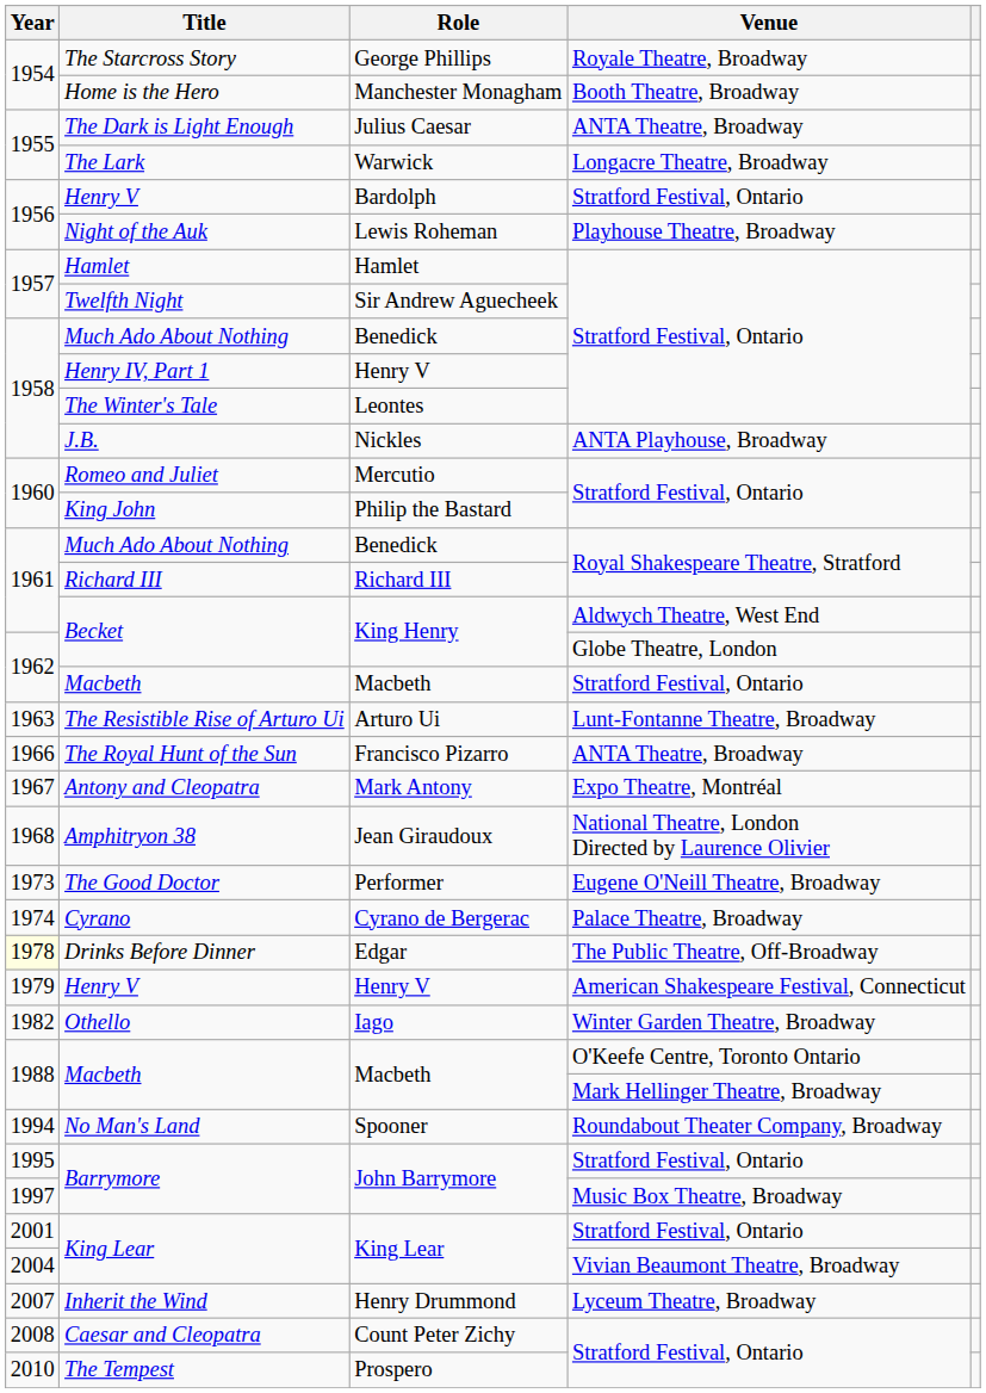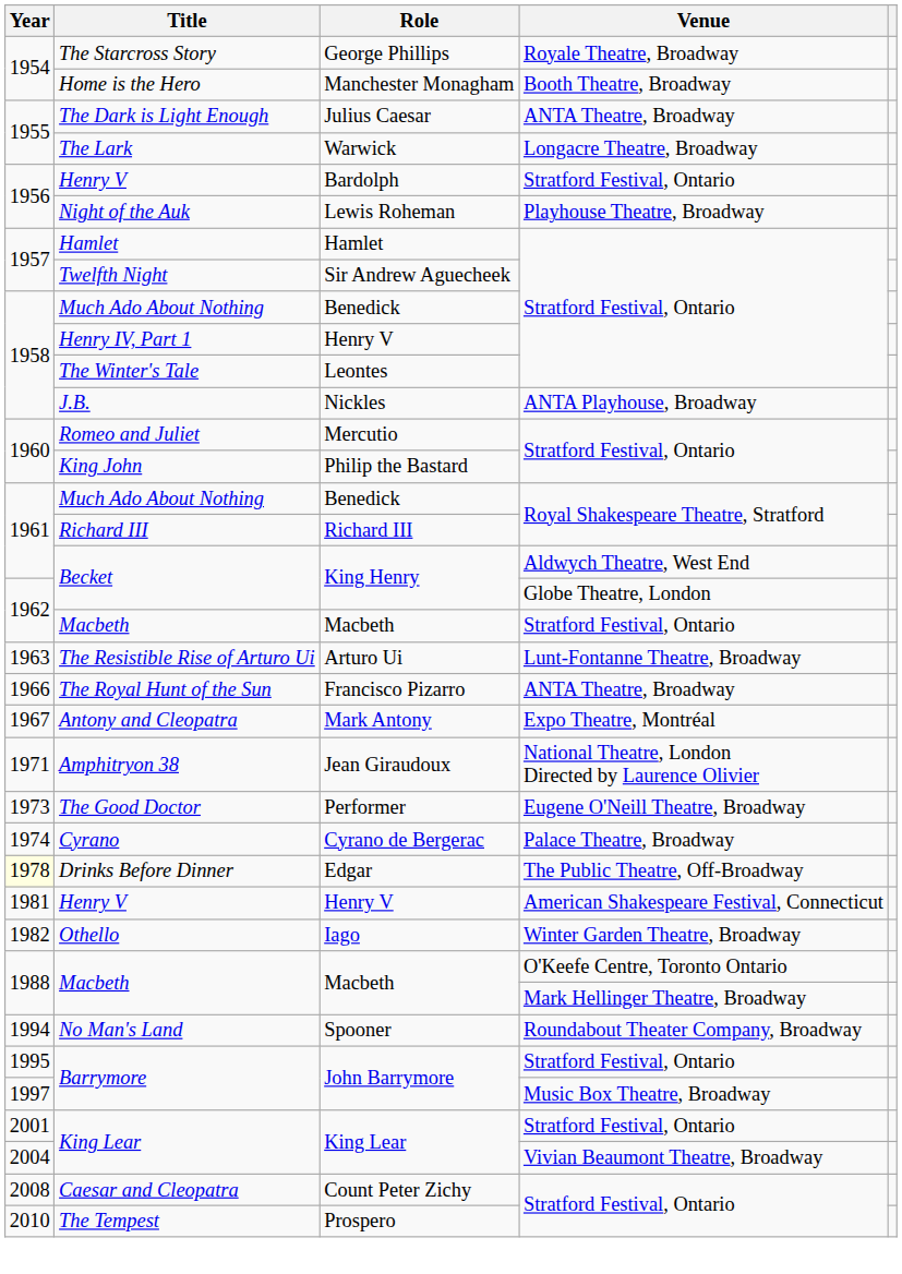 <table class="wikitable plainrowheaders sortable" style="margin-right: 0;">
 <tr>
 <th scope="col">Year</th>
 <th scope="col">Title</th>
 <th scope="col">Role</th>
 <th scope="col">Venue</th>
 <th scope="col" class="unsortable"></th>
 </tr>
 <tr>
 <td rowspan=2>1954</td>
 <td data-sort-value="Starcross Story, The"><em>The Starcross Story</em></td>
 <td>George Phillips</td>
 <td><a href='#'>Royale Theatre</a>, Broadway</td>
 <td style="text-align: center;"></td>
 </tr>
 <tr>
 <td><em>Home is the Hero</em></td>
 <td>Manchester Monagham</td>
 <td><a href='#'>Booth Theatre</a>, Broadway</td>
 <td style="text-align: center;"></td>
 </tr>
 <tr>
 <td rowspan=2>1955</td>
 <td data-sort-value="Dark is Light Enough, The"><em><a href='#'>The Dark is Light Enough</a></em></td>
 <td>Julius Caesar</td>
 <td><a href='#'>ANTA Theatre</a>, Broadway</td>
 </tr>
 <tr>
 <td data-sort-value="Lark, The"><em><a href='#'>The Lark</a></em></td>
 <td>Warwick</td>
 <td><a href='#'>Longacre Theatre</a>, Broadway</td>
 <td style="text-align: center;"></td>
 </tr>
 <tr>
 <td rowspan=2>1956</td>
 <td><em><a href='#'>Henry V</a></em></td>
 <td>Bardolph</td>
 <td><a href='#'>Stratford Festival</a>, Ontario</td>
 <td style="text-align: center;"></td>
 </tr>
 <tr>
 <td><em><a href='#'>Night of the Auk</a></em></td>
 <td>Lewis Roheman</td>
 <td><a href='#'>Playhouse Theatre</a>, Broadway</td>
 <td style="text-align: center;"></td>
 </tr>
 <tr>
 <td rowspan=2>1957</td>
 <td><em><a href='#'>Hamlet</a></em></td>
 <td>Hamlet</td>
 <td rowspan=5><a href='#'>Stratford Festival</a>, Ontario</td>
 <td style="text-align: center;"></td>
 </tr>
 <tr>
 <td><em><a href='#'>Twelfth Night</a></em></td>
 <td>Sir Andrew Aguecheek</td>
 <td style="text-align: center;"></td>
 </tr>
 <tr>
 <td rowspan=4>1958</td>
 <td><em><a href='#'>Much Ado About Nothing</a></em></td>
 <td>Benedick</td>
 <td style="text-align: center;"></td>
 </tr>
 <tr>
 <td><em><a href='#'>Henry IV, Part 1</a></em></td>
 <td>Henry V</td>
 <td style="text-align: center;"></td>
 </tr>
 <tr>
 <td data-sort-value="Winter's Tale, The"><em><a href='#'>The Winter's Tale</a></em></td>
 <td>Leontes</td>
 <td style="text-align: center;"></td>
 </tr>
 <tr>
 <td><em><a href='#'>J.B.</a></em></td>
 <td>Nickles</td>
 <td><a href='#'>ANTA Playhouse</a>, Broadway</td>
 <td style="text-align: center;"></td>
 </tr>
 <tr>
 <td rowspan=2>1960</td>
 <td><em><a href='#'>Romeo and Juliet</a></em></td>
 <td>Mercutio</td>
 <td rowspan=2><a href='#'>Stratford Festival</a>, Ontario</td>
 <td style="text-align: center;"></td>
 </tr>
 <tr>
 <td><em><a href='#'>King John</a></em></td>
 <td>Philip the Bastard</td>
 <td style="text-align: center;"></td>
 </tr>
 <tr>
 <td rowspan=3>1961</td>
 <td><em><a href='#'>Much Ado About Nothing</a></em></td>
 <td>Benedick</td>
 <td rowspan=2><a href='#'>Royal Shakespeare Theatre</a>, Stratford</td>
 <td style="text-align: center;"></td>
 </tr>
 <tr>
 <td><em><a href='#'>Richard III</a></em></td>
 <td><a href='#'>Richard III</a></td>
 <td style="text-align: center;"></td>
 </tr>
 <tr>
 <td rowspan=2><em><a href='#'>Becket</a></em></td>
 <td rowspan=2><a href='#'>King Henry</a></td>
 <td><a href='#'>Aldwych Theatre</a>, West End</td>
 <td style="text-align: center;"></td>
 </tr>
 <tr>
 <td rowspan=2>1962</td>
 <td>Globe Theatre, London</td>
 <td style="text-align: center;"></td>
 </tr>
 <tr>
 <td><em><a href='#'>Macbeth</a></em></td>
 <td>Macbeth</td>
 <td><a href='#'>Stratford Festival</a>, Ontario</td>
 <td style="text-align: center;"></td>
 </tr>
 <tr>
 <td>1963</td>
 <td data-sort-value="Resistible Rise of Arturo Ui, The"><em><a href='#'>The Resistible Rise of Arturo Ui</a></em></td>
 <td>Arturo Ui</td>
 <td><a href='#'>Lunt-Fontanne Theatre</a>, Broadway</td>
 <td style="text-align: center;"></td>
 </tr>
 <tr>
 <td>1966</td>
 <td data-sort-value="Royal Hunt of the Sun, The"><em><a href='#'>The Royal Hunt of the Sun</a></em></td>
 <td>Francisco Pizarro</td>
 <td><a href='#'>ANTA Theatre</a>, Broadway</td>
 <td style="text-align: center;"></td>
 </tr>
 <tr>
 <td>1967</td>
 <td><em><a href='#'>Antony and Cleopatra</a></em></td>
 <td><a href='#'>Mark Antony</a></td>
 <td><a href='#'>Expo Theatre</a>, Montréal</td>
 <td style="text-align: center;"></td>
 </tr>
 <tr>
-<td>1968</td>
+<td>1971</td>
 <td><em><a href='#'>Amphitryon 38</a></em></td>
 <td>Jean Giraudoux</td>
 <td><a href='#'>National Theatre</a>, London <br> Directed by <a href='#'>Laurence Olivier</a></td>
 <td style="text-align: center;"></td>
 </tr>
 <tr>
 <td>1973</td>
 <td data-sort-value="Good Doctor, The"><em><a href='#'>The Good Doctor</a></em></td>
 <td>Performer</td>
 <td><a href='#'>Eugene O'Neill Theatre</a>, Broadway</td>
 <td style="text-align: center;"></td>
 </tr>
 <tr>
 <td>1974</td>
 <td><em><a href='#'>Cyrano</a></em></td>
 <td><a href='#'>Cyrano de Bergerac</a></td>
 <td><a href='#'>Palace Theatre</a>, Broadway</td>
 <td style="text-align: center;"></td>
 </tr>
 <tr>
 <td style="background: lightyellow;">1978</td>
 <td><em>Drinks Before Dinner</em></td>
 <td>Edgar</td>
 <td><a href='#'>The Public Theatre</a>, Off-Broadway</td>
 <td style="text-align: center;"></td>
 </tr>
 <tr>
-<td>1979</td>
+<td>1981</td>
 <td><em><a href='#'>Henry V</a></em></td>
 <td><a href='#'>Henry V</a></td>
 <td><a href='#'>American Shakespeare Festival</a>, Connecticut</td>
 <td style="text-align: center;"></td>
 </tr>
 <tr>
 <td>1982</td>
 <td><em><a href='#'>Othello</a></em></td>
 <td><a href='#'>Iago</a></td>
 <td><a href='#'>Winter Garden Theatre</a>, Broadway</td>
 <td style="text-align: center;"></td>
 </tr>
 <tr>
 <td rowspan=2>1988</td>
 <td rowspan=2><em><a href='#'>Macbeth</a></em></td>
 <td rowspan=2>Macbeth</td>
 <td>O'Keefe Centre, Toronto Ontario</td>
 <td></td>
 </tr>
 <tr>
 <td><a href='#'>Mark Hellinger Theatre</a>, Broadway</td>
 <td style="text-align: center;"></td>
 </tr>
 <tr>
 <td>1994</td>
 <td><em><a href='#'>No Man's Land</a></em></td>
 <td>Spooner</td>
 <td><a href='#'>Roundabout Theater Company</a>, Broadway</td>
 <td style="text-align: center;"></td>
 </tr>
 <tr>
 <td>1995</td>
 <td rowspan=2><em><a href='#'>Barrymore</a></em></td>
 <td rowspan=2><a href='#'>John Barrymore</a></td>
 <td><a href='#'>Stratford Festival</a>, Ontario</td>
 <td style="text-align: center;"></td>
 </tr>
 <tr>
 <td>1997</td>
 <td><a href='#'>Music Box Theatre</a>, Broadway</td>
 <td style="text-align: center;"></td>
 </tr>
 <tr>
 <td>2001</td>
 <td rowspan=2><em><a href='#'>King Lear</a></em></td>
 <td rowspan=2><a href='#'>King Lear</a></td>
 <td><a href='#'>Stratford Festival</a>, Ontario</td>
 <td style="text-align: center;"></td>
 </tr>
 <tr>
 <td>2004</td>
 <td><a href='#'>Vivian Beaumont Theatre</a>, Broadway</td>
 <td style="text-align: center;"></td>
 </tr>
 <tr>
-<td>2007</td>
-<td><em><a href='#'>Inherit the Wind</a></em></td>
-<td>Henry Drummond</td>
-<td><a href='#'>Lyceum Theatre</a>, Broadway</td>
-<td style="text-align: center;"></td>
-</tr>
-<tr>
 <td>2008</td>
 <td><em><a href='#'>Caesar and Cleopatra</a></em></td>
 <td>Count Peter Zichy</td>
 <td rowspan=2><a href='#'>Stratford Festival</a>, Ontario</td>
 <td style="text-align: center;"></td>
 </tr>
 <tr>
 <td>2010</td>
 <td data-sort-value="Tempest, The"><em><a href='#'>The Tempest</a></em></td>
 <td>Prospero</td>
 <td style="text-align: center;"></td>
 </tr>
 </table>
